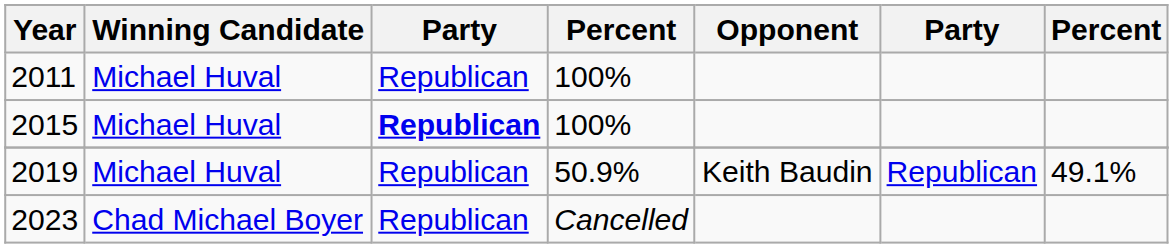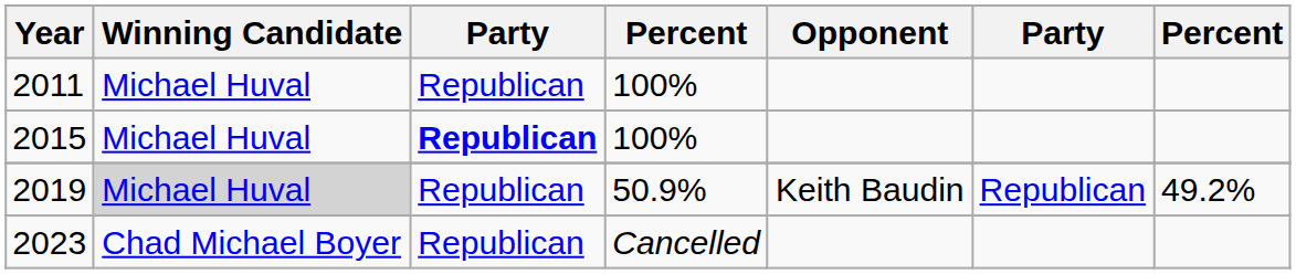 <table class="wikitable" style="margin:0.5em auto; font-size:95%;">
 <tr>
 <th>Year</th>
 <th>Winning Candidate</th>
 <th>Party</th>
 <th>Percent</th>
 <th>Opponent</th>
 <th>Party</th>
 <th>Percent</th>
 </tr>
 <tr>
 <td>2011</td>
 <td><a href='#'>Michael Huval</a></td>
 <td><a href='#'>Republican</a></td>
 <td>100%</td>
 <td></td>
 <td></td>
 <td></td>
 </tr>
 <tr>
 <td>2015</td>
 <td><a href='#'>Michael Huval</a></td>
 <td><strong><a href='#'>Republican</a></strong></td>
 <td>100%</td>
 <td></td>
 <td></td>
 <td></td>
 </tr>
 <tr>
 </tr>
 <tr>
 <td>2019</td>
-<td><a href='#'>Michael Huval</a></td>
+<td style="background: lightgrey;"><a href='#'>Michael Huval</a></td>
 <td><a href='#'>Republican</a></td>
 <td>50.9%</td>
 <td>Keith Baudin</td>
 <td><a href='#'>Republican</a></td>
-<td>49.1%</td>
+<td>49.2%</td>
 </tr>
 <tr>
 <td>2023</td>
 <td><a href='#'>Chad Michael Boyer</a></td>
 <td><a href='#'>Republican</a></td>
 <td><em>Cancelled</em></td>
 <td></td>
 <td></td>
 <td></td>
 </tr>
 </table>
